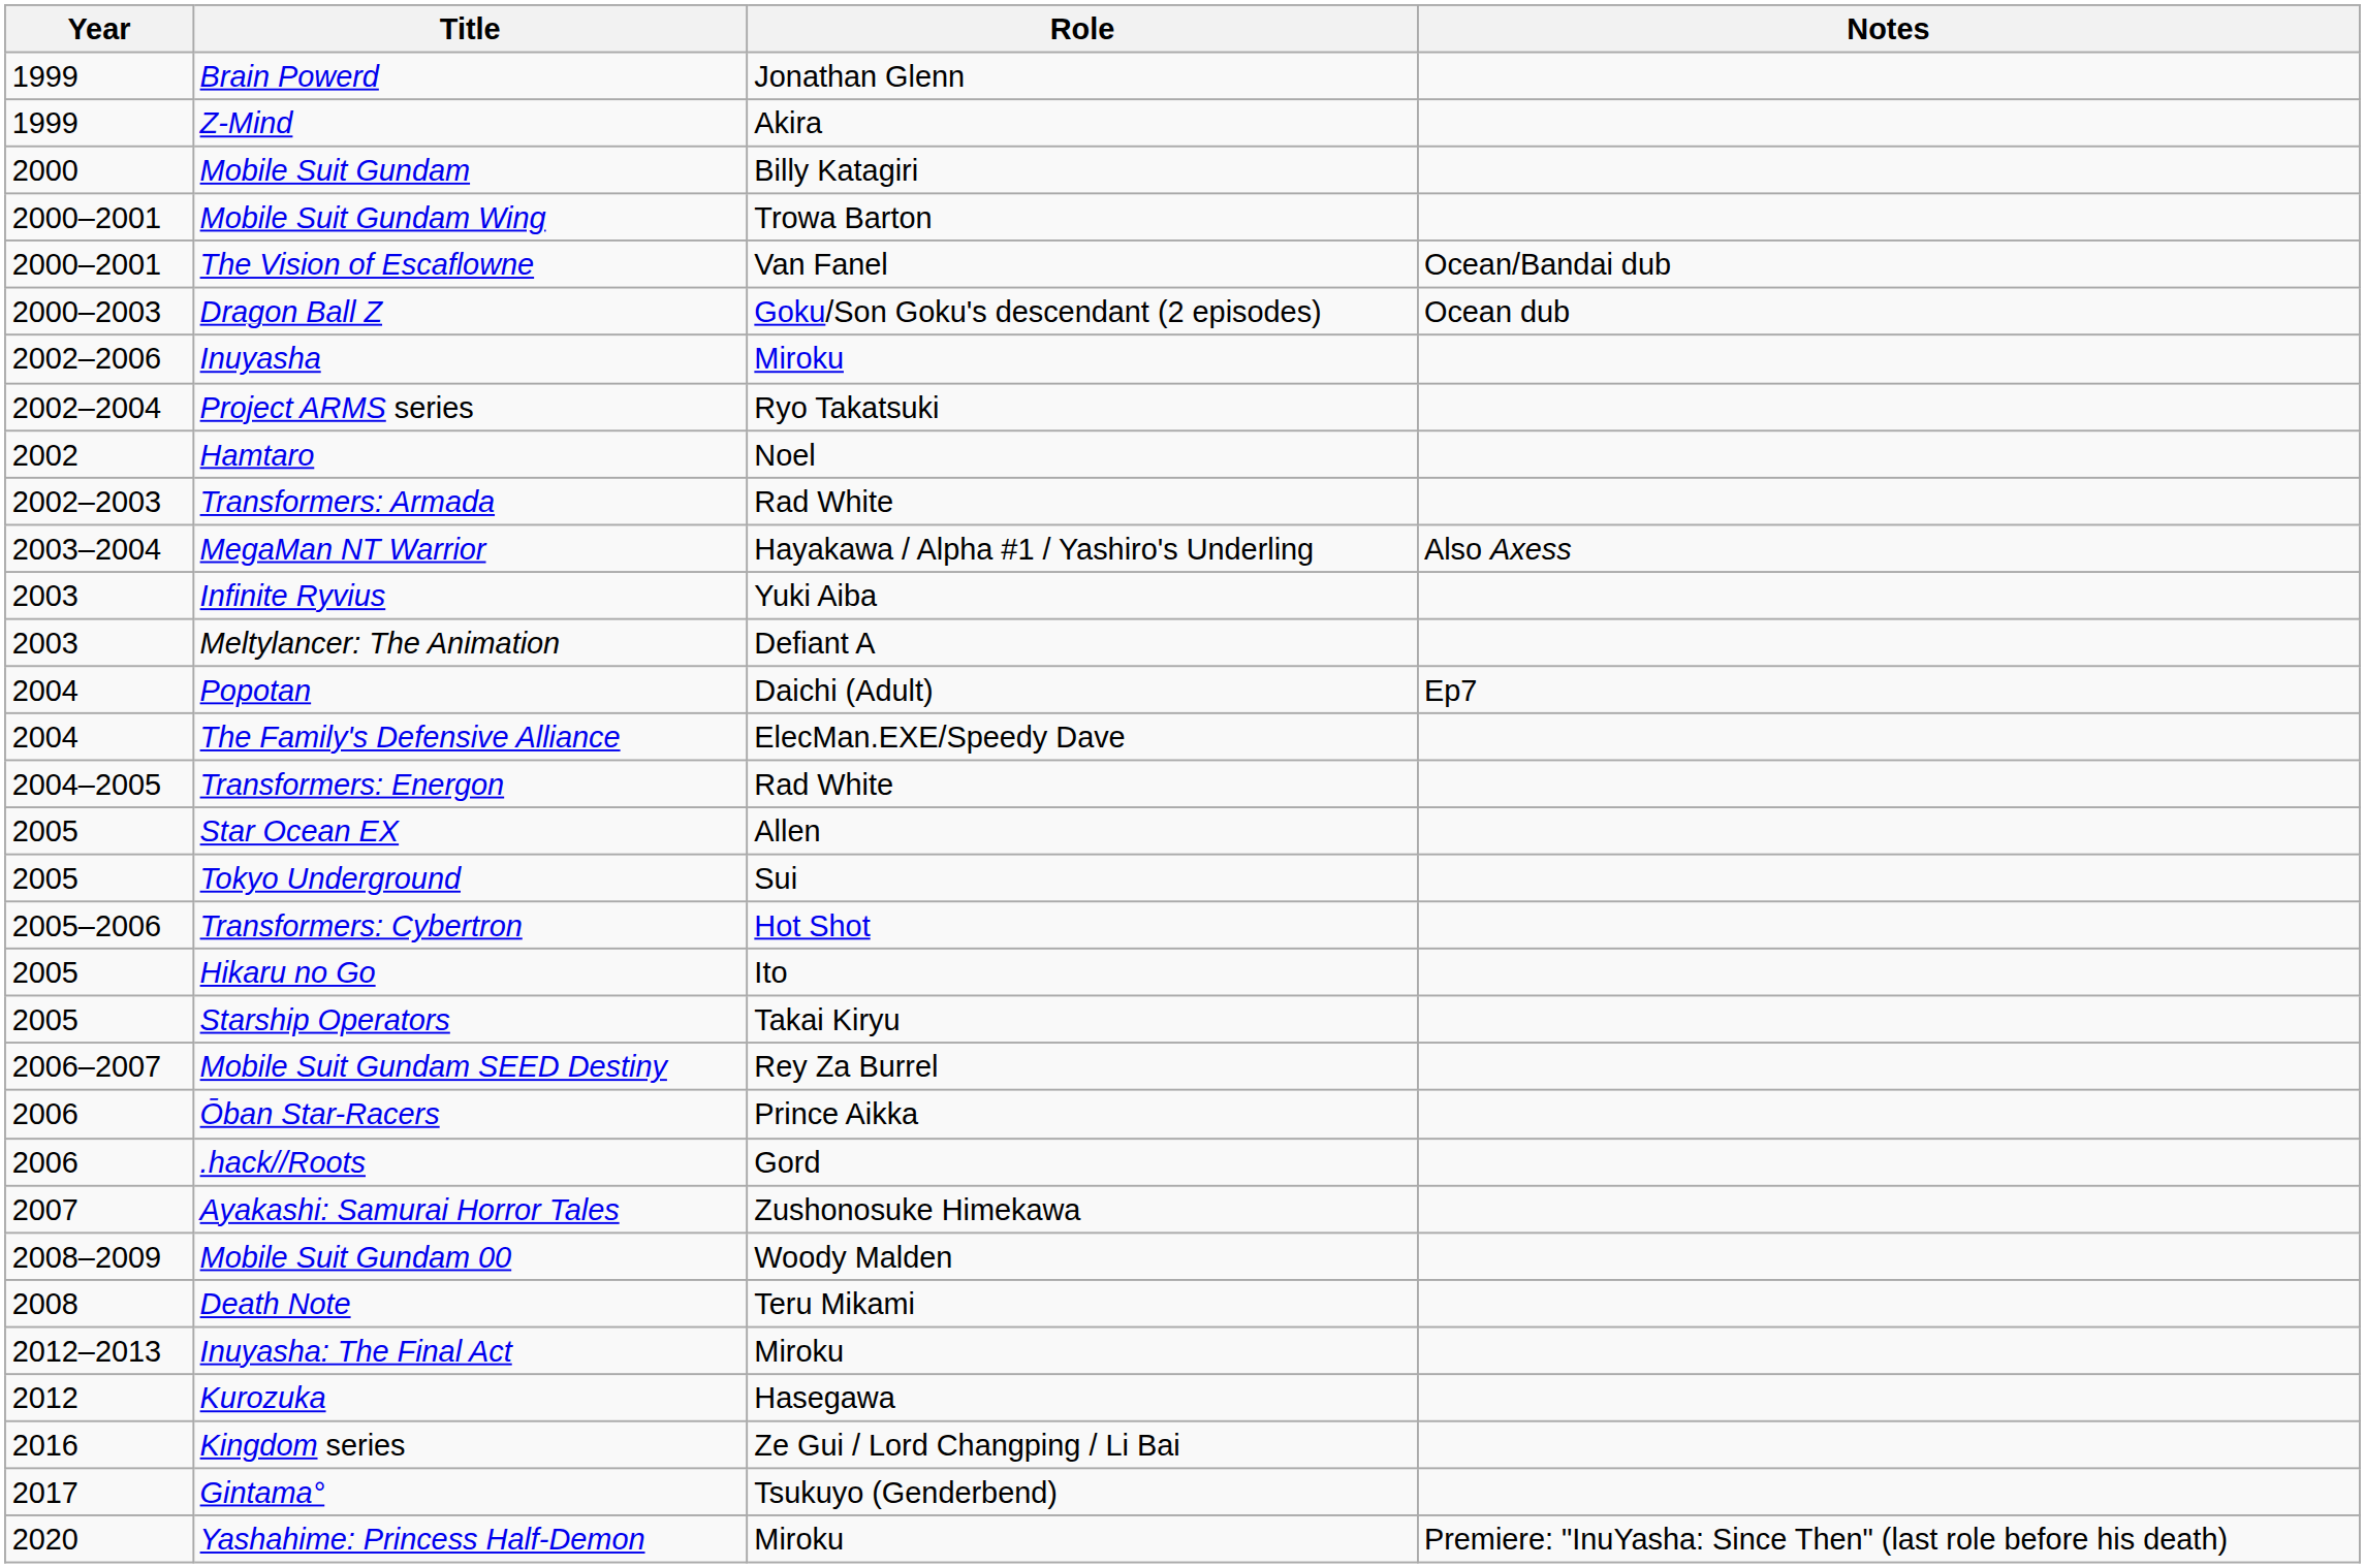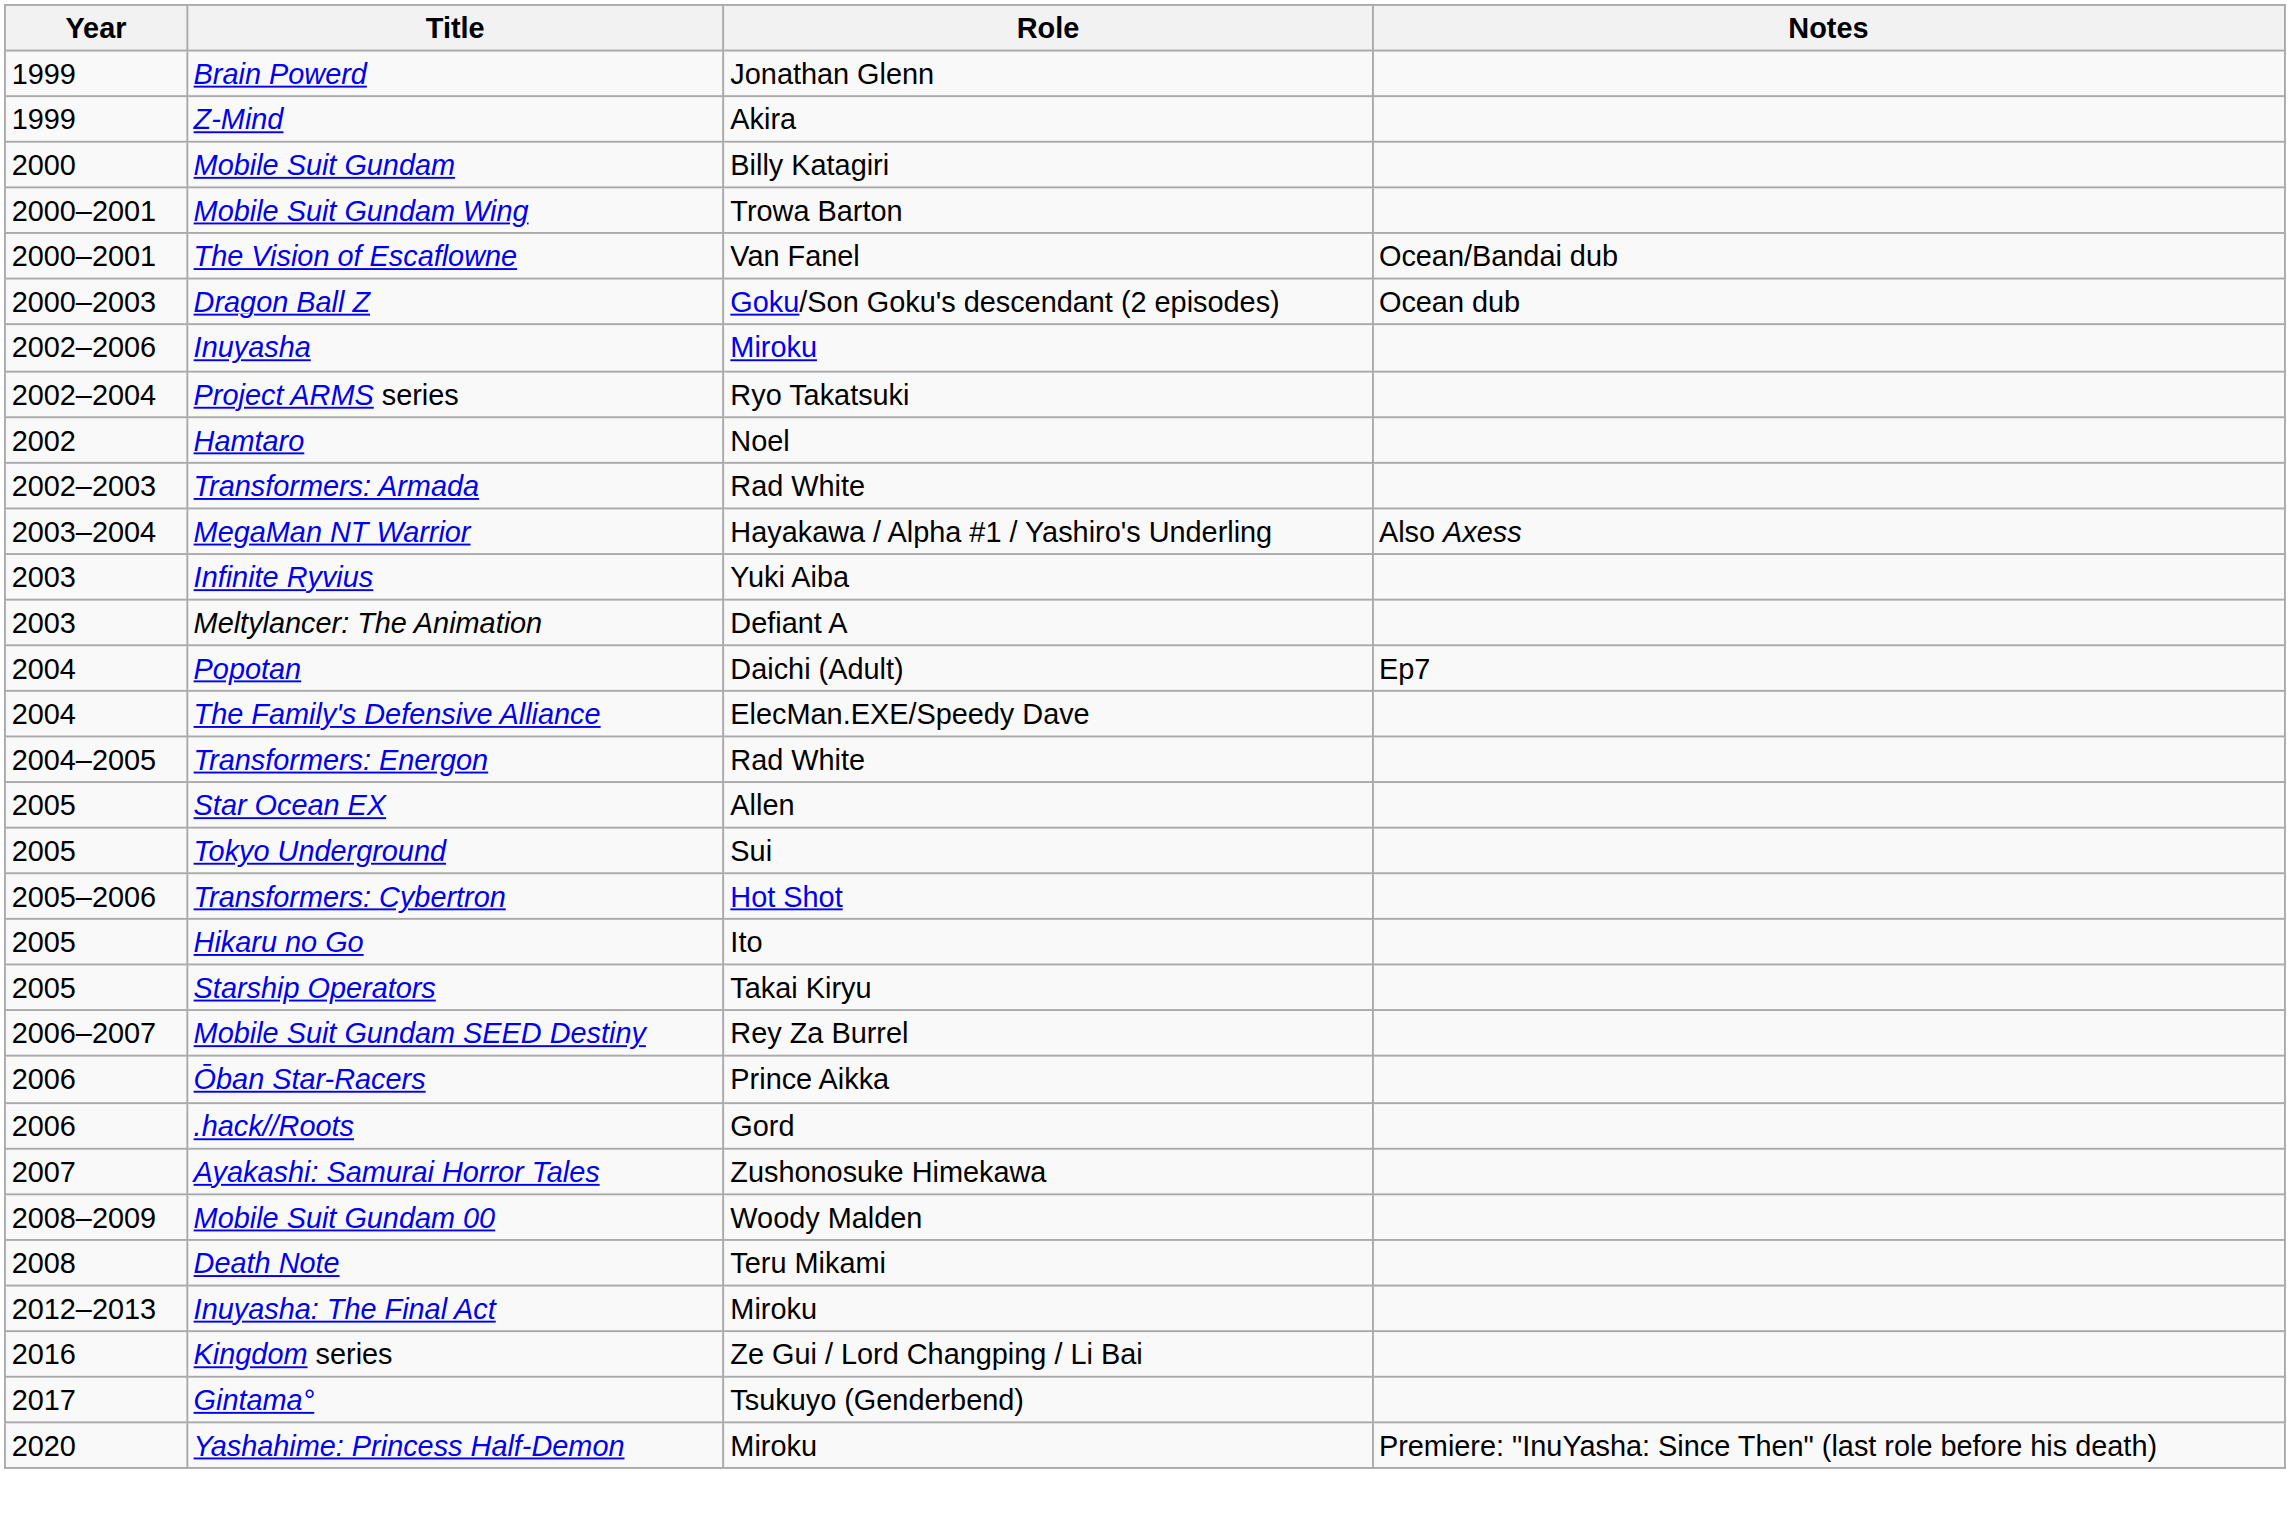 <table class="wikitable sortable plainrowheaders" style="width:95%; font-size: 95%">
 <tr>
 <th>Year</th>
 <th>Title</th>
 <th>Role</th>
 <th class="unsortable">Notes</th>
 </tr>
 <tr>
 <td>1999</td>
 <td><em><a href='#'>Brain Powerd</a></em></td>
 <td>Jonathan Glenn</td>
 <td></td>
 </tr>
 <tr>
 <td>1999</td>
 <td><em><a href='#'>Z-Mind</a></em></td>
 <td>Akira</td>
 <td></td>
 </tr>
 <tr>
 <td>2000</td>
 <td><em><a href='#'>Mobile Suit Gundam</a></em></td>
 <td>Billy Katagiri</td>
 <td></td>
 </tr>
 <tr>
 <td>2000–2001</td>
 <td><em><a href='#'>Mobile Suit Gundam Wing</a></em></td>
 <td>Trowa Barton</td>
 <td></td>
 </tr>
 <tr>
 <td>2000–2001</td>
 <td data-sort-value="Vision of Escaflowne, The"><em><a href='#'>The Vision of Escaflowne</a></em></td>
 <td>Van Fanel</td>
 <td>Ocean/Bandai dub</td>
 </tr>
 <tr>
 <td>2000–2003</td>
 <td><em><a href='#'>Dragon Ball Z</a></em></td>
 <td><a href='#'>Goku</a>/Son Goku's descendant (2 episodes)</td>
 <td>Ocean dub</td>
 </tr>
 <tr>
 <td>2002–2006</td>
 <td><em><a href='#'>Inuyasha</a></em></td>
 <td><a href='#'>Miroku</a></td>
 <td></td>
 </tr>
 <tr>
 <td>2002–2004</td>
 <td><em><a href='#'>Project ARMS</a></em> series</td>
 <td>Ryo Takatsuki</td>
 <td></td>
 </tr>
 <tr>
 <td>2002</td>
 <td><em><a href='#'>Hamtaro</a></em></td>
 <td>Noel</td>
 <td></td>
 </tr>
 <tr>
 <td>2002–2003</td>
 <td><em><a href='#'>Transformers: Armada</a></em></td>
 <td>Rad White</td>
 <td></td>
 </tr>
 <tr>
 <td>2003–2004</td>
 <td><em><a href='#'>MegaMan NT Warrior</a></em></td>
 <td>Hayakawa / Alpha #1 / Yashiro's Underling</td>
 <td>Also <em>Axess</em></td>
 </tr>
 <tr>
 <td>2003</td>
 <td><em><a href='#'>Infinite Ryvius</a></em></td>
 <td>Yuki Aiba</td>
 <td></td>
 </tr>
 <tr>
 <td>2003</td>
 <td><em>Meltylancer: The Animation</em></td>
 <td>Defiant A</td>
 <td></td>
 </tr>
 <tr>
 <td>2004</td>
 <td><em><a href='#'>Popotan</a></em></td>
 <td>Daichi (Adult)</td>
 <td>Ep7</td>
 </tr>
 <tr>
 <td>2004</td>
 <td data-sort-value="Family's Defensive Alliance, The"><em><a href='#'>The Family's Defensive Alliance</a></em></td>
 <td>ElecMan.EXE/Speedy Dave</td>
 <td></td>
 </tr>
 <tr>
 <td>2004–2005</td>
 <td><em><a href='#'>Transformers: Energon</a></em></td>
 <td>Rad White</td>
 <td></td>
 </tr>
 <tr>
 <td>2005</td>
 <td><em><a href='#'>Star Ocean EX</a></em></td>
 <td>Allen</td>
 <td></td>
 </tr>
 <tr>
 <td>2005</td>
 <td><em><a href='#'>Tokyo Underground</a></em></td>
 <td>Sui</td>
 <td></td>
 </tr>
 <tr>
 <td>2005–2006</td>
 <td><em><a href='#'>Transformers: Cybertron</a></em></td>
 <td><a href='#'>Hot Shot</a></td>
 <td></td>
 </tr>
 <tr>
 <td>2005</td>
 <td><em><a href='#'>Hikaru no Go</a></em></td>
 <td>Ito</td>
 <td></td>
 </tr>
 <tr>
 <td>2005</td>
 <td><em><a href='#'>Starship Operators</a></em></td>
 <td>Takai Kiryu</td>
 <td></td>
 </tr>
 <tr>
 <td>2006–2007</td>
 <td><em><a href='#'>Mobile Suit Gundam SEED Destiny</a></em></td>
 <td>Rey Za Burrel</td>
 <td></td>
 </tr>
 <tr>
 <td>2006</td>
 <td><em><a href='#'>Ōban Star-Racers</a></em></td>
 <td>Prince Aikka</td>
 <td></td>
 </tr>
 <tr>
 <td>2006</td>
 <td data-sort-value="hack//Roots"><em><a href='#'>.hack//Roots</a></em></td>
 <td>Gord</td>
 <td></td>
 </tr>
 <tr>
 <td>2007</td>
 <td><em><a href='#'>Ayakashi: Samurai Horror Tales</a></em></td>
 <td>Zushonosuke Himekawa</td>
 <td></td>
 </tr>
 <tr>
 <td>2008–2009</td>
 <td><em><a href='#'>Mobile Suit Gundam 00</a></em></td>
 <td>Woody Malden</td>
 <td></td>
 </tr>
 <tr>
 <td>2008</td>
 <td><em><a href='#'>Death Note</a></em></td>
 <td>Teru Mikami</td>
 <td></td>
 </tr>
 <tr>
 <td>2012–2013</td>
 <td><em><a href='#'>Inuyasha: The Final Act</a></em></td>
 <td>Miroku</td>
 <td></td>
 </tr>
 <tr>
-<td>2012</td>
-<td><em><a href='#'>Kurozuka</a></em></td>
-<td>Hasegawa</td>
-<td></td>
-</tr>
-<tr>
 <td>2016</td>
 <td><em><a href='#'>Kingdom</a></em> series</td>
 <td>Ze Gui / Lord Changping / Li Bai</td>
 <td></td>
 </tr>
 <tr>
 <td>2017</td>
 <td><em><a href='#'>Gintama°</a></em></td>
 <td>Tsukuyo (Genderbend)</td>
 <td></td>
 </tr>
 <tr>
 <td>2020</td>
 <td><em><a href='#'>Yashahime: Princess Half-Demon</a></em></td>
 <td>Miroku</td>
 <td>Premiere: "InuYasha: Since Then" (last role before his death)</td>
 </tr>
 </table>
